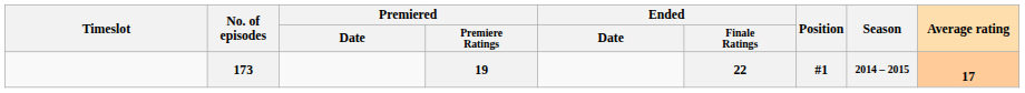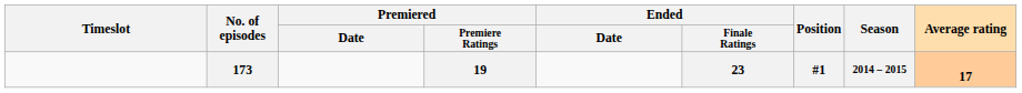 <table class="wikitable">
 <tr>
 <th style="width:20%;" rowspan="2">Timeslot</th>
 <th style="width:7%;" rowspan="2">No. of episodes</th>
 <th colspan=2>Premiered</th>
 <th colspan=2>Ended</th>
 <th style="width:5%;" rowspan="2">Position</th>
 <th style="width:7%;" rowspan="2">Season</th>
 <th style="width:10%; background:#ffdead;" rowspan="2">Average rating</th>
 </tr>
 <tr>
 <th>Date</th>
 <th span style="width:11%; font-size:smaller; line-height:100%;">Premiere<br>Ratings</th>
 <th>Date</th>
 <th span style="width:11%; font-size:smaller; line-height:100%;">Finale<br>Ratings</th>
 </tr>
 <tr>
 <td rowspan="1"></td>
 <th>173</th>
 <td style="font-size:11px;line-height:110%"></td>
 <th>19</th>
 <td style="font-size:11px;line-height:110%"></td>
-<th>22</th>
+<th>23</th>
 <th>#1</th>
 <th style="font-size:smaller">2014 – 2015</th>
 <th style="background:#fc9;"><br>17</th>
 </tr>
 </table>
